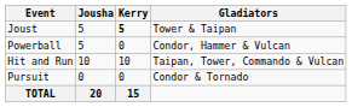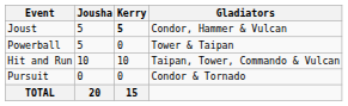 <table class="wikitable">
 <tr>
 <th>Event</th>
 <th>Jousha</th>
 <th>Kerry</th>
 <th>Gladiators</th>
 </tr>
 <tr>
 <td>Joust</td>
 <td>5</td>
 <td><strong>5</strong></td>
-<td>Tower & Taipan</td>
+<td>Condor, Hammer & Vulcan</td>
 </tr>
 <tr>
 <td>Powerball</td>
 <td>5</td>
 <td>0</td>
-<td>Condor, Hammer & Vulcan</td>
+<td>Tower & Taipan</td>
 </tr>
 <tr>
 <td>Hit and Run</td>
 <td>10</td>
 <td>10</td>
 <td>Taipan, Tower, Commando & Vulcan</td>
 </tr>
 <tr>
 <td>Pursuit</td>
 <td>0</td>
 <td>0</td>
 <td>Condor & Tornado</td>
 </tr>
 <tr>
 <th>TOTAL</th>
 <th>20</th>
 <th>15</th>
 </tr>
 </table>
